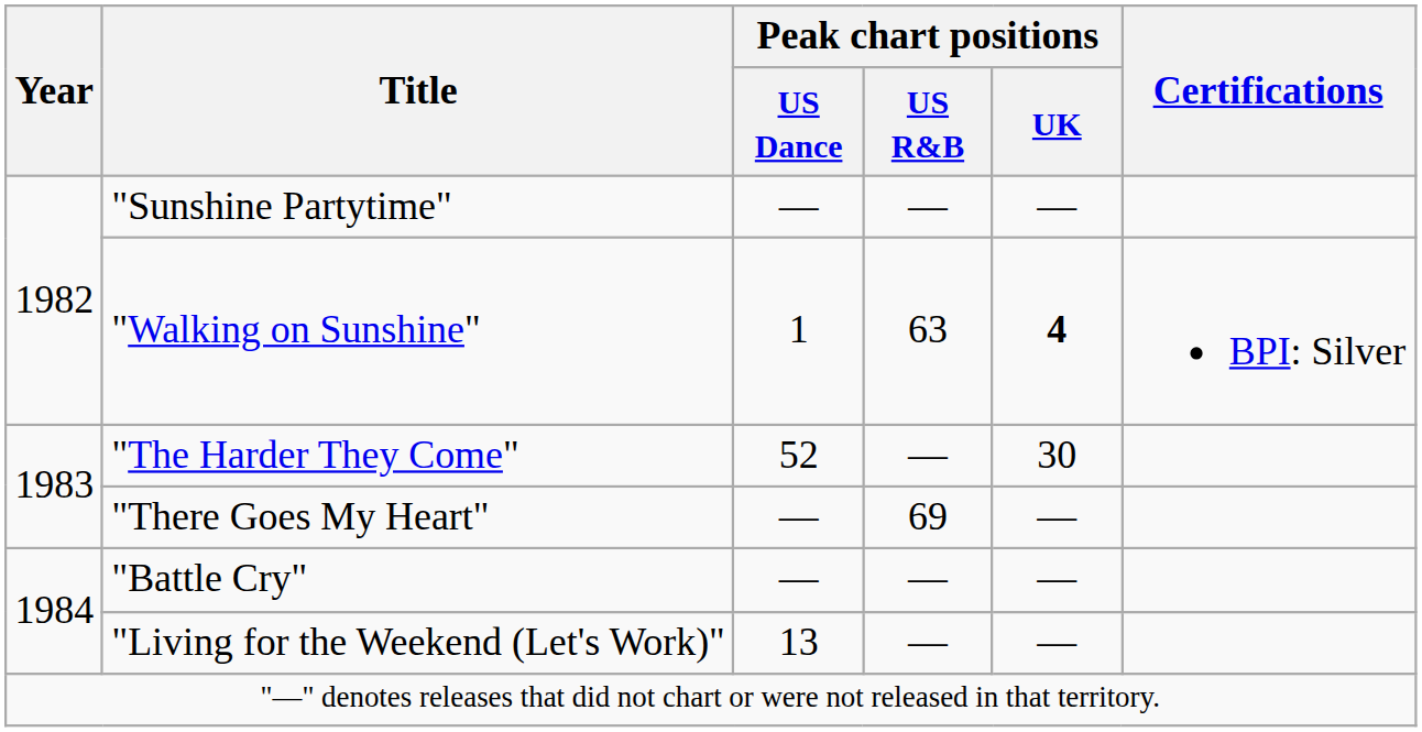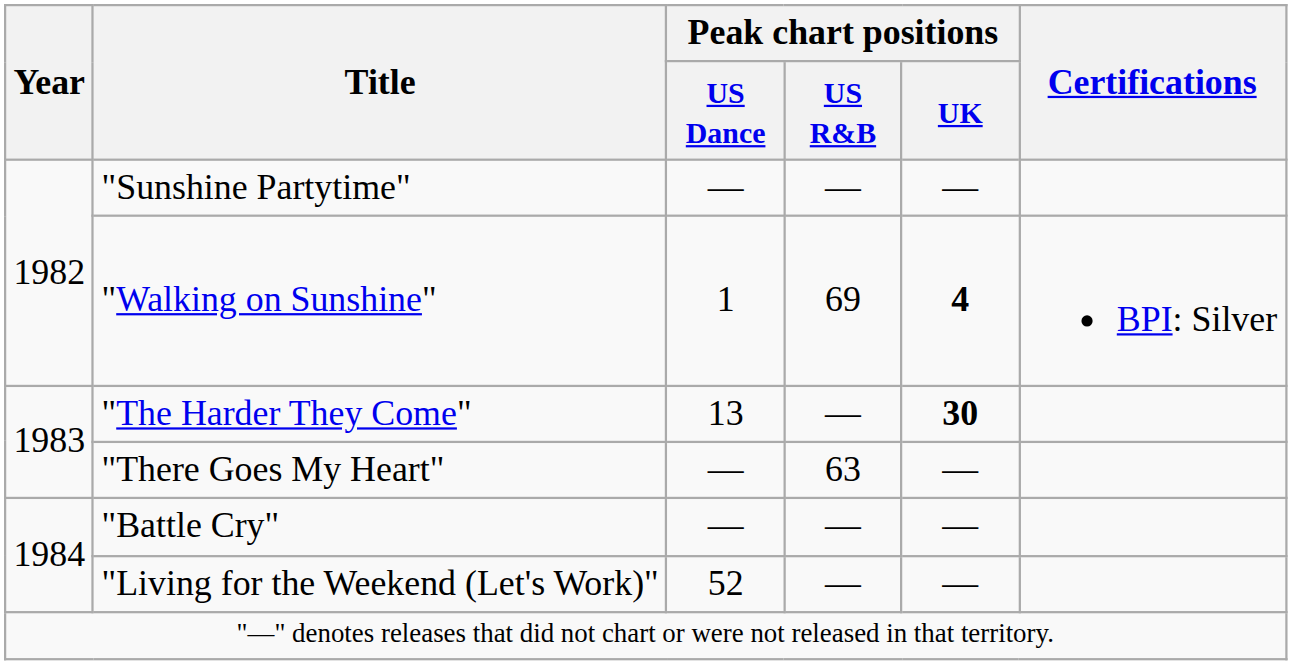 <table class="wikitable">
 <tr>
 <th scope="col" rowspan="2">Year</th>
 <th scope="col" rowspan="2">Title</th>
 <th scope="col" colspan="3">Peak chart positions</th>
 <th scope="col" rowspan="2"><a href='#'>Certifications</a></th>
 </tr>
 <tr>
 <th style="width:45px;"><small><a href='#'>US Dance</a></small><br></th>
 <th style="width:45px;"><small><a href='#'>US R&B</a></small><br></th>
 <th style="width:45px;"><small><a href='#'>UK</a></small><br></th>
 </tr>
 <tr>
 <td rowspan="2">1982</td>
 <td>"Sunshine Partytime"</td>
 <td align=center>—</td>
 <td align=center>—</td>
 <td align=center>―</td>
 <td></td>
 </tr>
 <tr>
 <td>"<a href='#'>Walking on Sunshine</a>"</td>
 <td align=center>1</td>
-<td align=center>63</td>
+<td align=center>69</td>
 <td align=center><strong>4</strong></td>
 <td><br><ul><li><a href='#'>BPI</a>: Silver</li></ul></td>
 </tr>
 <tr>
 <td rowspan="2">1983</td>
 <td>"<a href='#'>The Harder They Come</a>"</td>
-<td align=center>52</td>
+<td align=center>13</td>
 <td align=center>―</td>
-<td align=center>30</td>
+<td align=center><strong>30</strong></td>
 <td></td>
 </tr>
 <tr>
 <td>"There Goes My Heart"</td>
 <td align=center>—</td>
-<td align=center>69</td>
+<td align=center>63</td>
 <td align=center>—</td>
 <td></td>
 </tr>
 <tr>
 <td rowspan="2">1984</td>
 <td>"Battle Cry"</td>
 <td align=center>—</td>
 <td align=center>—</td>
 <td align=center>—</td>
 <td></td>
 </tr>
 <tr>
 <td>"Living for the Weekend (Let's Work)"</td>
-<td align=center>13</td>
+<td align=center>52</td>
 <td align=center>—</td>
 <td align=center>—</td>
 <td></td>
 </tr>
 <tr>
 <td colspan="6" style="text-align:center; font-size:9pt;">"—" denotes releases that did not chart or were not released in that territory.</td>
 </tr>
 </table>
